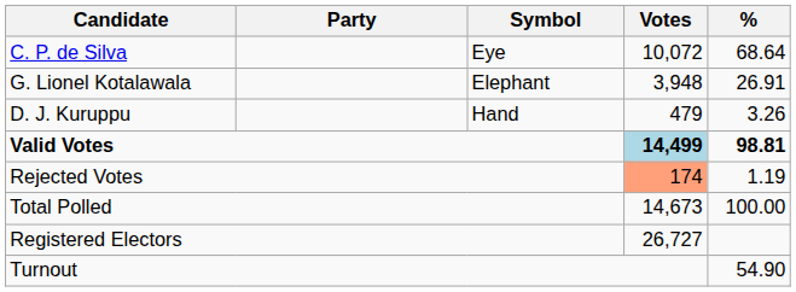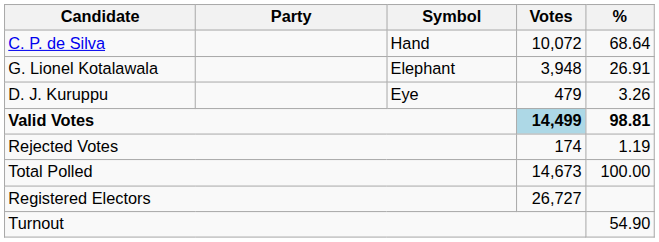 <table class="wikitable" border="1" style="text-align:right;">
 <tr>
 <th align=left width="180">Candidate</th>
 <th align=left width="180">Party</th>
 <th align=left width="120">Symbol</th>
 <th align=left width="60">Votes</th>
 <th align=left width="60">%</th>
 </tr>
 <tr>
 <td align=left><a href='#'>C. P. de Silva</a></td>
 <td align=left></td>
-<td align=left>Eye</td>
+<td align=left>Hand</td>
 <td>10,072</td>
 <td>68.64</td>
 </tr>
 <tr>
 <td align=left>G. Lionel Kotalawala</td>
 <td align=left></td>
 <td align=left>Elephant</td>
 <td>3,948</td>
 <td>26.91</td>
 </tr>
 <tr>
 <td align=left>D. J. Kuruppu</td>
 <td align=left></td>
-<td align=left>Hand</td>
+<td align=left>Eye</td>
 <td>479</td>
 <td>3.26</td>
 </tr>
 <tr>
 <td align=left colspan=3><strong>Valid Votes</strong></td>
 <td style="background: lightblue;"><strong>14,499</strong></td>
 <td><strong>98.81</strong></td>
 </tr>
 <tr>
 <td align=left colspan=3>Rejected Votes</td>
-<td style="background: lightsalmon;">174</td>
+<td>174</td>
 <td>1.19</td>
 </tr>
 <tr>
 <td align=left colspan=3>Total Polled</td>
 <td>14,673</td>
 <td>100.00</td>
 </tr>
 <tr>
 <td align=left colspan=3>Registered Electors</td>
 <td>26,727</td>
 <td></td>
 </tr>
 <tr>
 <td align=left colspan=4>Turnout</td>
 <td>54.90</td>
 </tr>
 </table>
